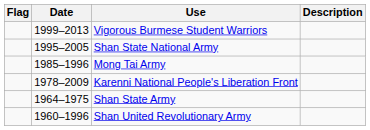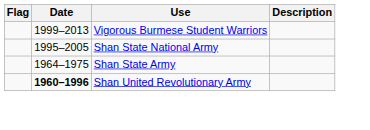 <table class="wikitable">
 <tr>
 <th>Flag</th>
 <th>Date</th>
 <th>Use</th>
 <th>Description</th>
 </tr>
 <tr>
 <td></td>
 <td>1999–2013</td>
 <td><a href='#'>Vigorous Burmese Student Warriors</a></td>
 <td></td>
 </tr>
 <tr>
 <td></td>
 <td>1995–2005</td>
 <td><a href='#'>Shan State National Army</a></td>
 <td></td>
 </tr>
 <tr>
 <td></td>
-<td>1985–1996</td>
-<td><a href='#'>Mong Tai Army</a></td>
-<td></td>
-</tr>
-<tr>
-<td></td>
-<td>1978–2009</td>
-<td><a href='#'>Karenni National People's Liberation Front</a></td>
-<td></td>
-</tr>
-<tr>
-<td></td>
 <td>1964–1975</td>
 <td><a href='#'>Shan State Army</a></td>
 <td></td>
 </tr>
 <tr>
 <td></td>
-<td>1960–1996</td>
+<td><strong>1960–1996</strong></td>
 <td><a href='#'>Shan United Revolutionary Army</a></td>
 <td></td>
 </tr>
 </table>
